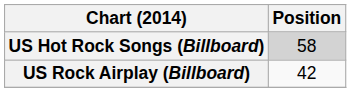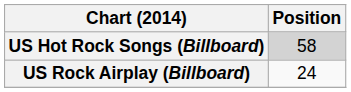 <table class="wikitable plainrowheaders sortable">
 <tr>
 <th>Chart (2014)</th>
 <th>Position</th>
 </tr>
 <tr>
 <th scope="row">US Hot Rock Songs (<em>Billboard</em>)</th>
 <td style="background: lightgrey; text-align:center;">58</td>
 </tr>
 <tr>
 <th scope="row">US Rock Airplay (<em>Billboard</em>)</th>
-<td style="text-align:center;">42</td>
+<td style="text-align:center;">24</td>
 </tr>
 <tr>
 </tr>
 </table>
